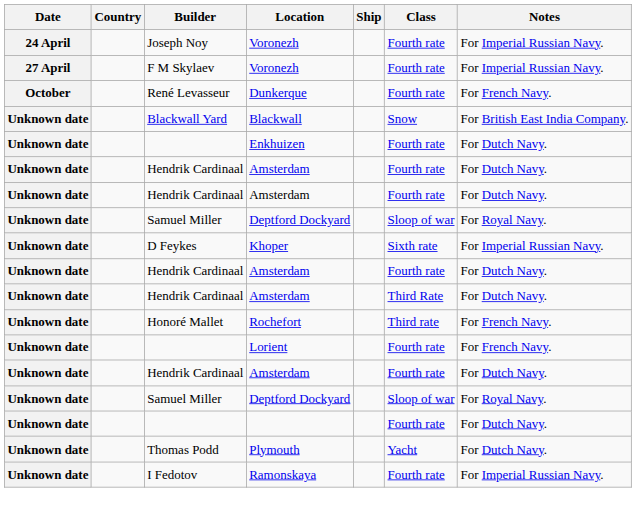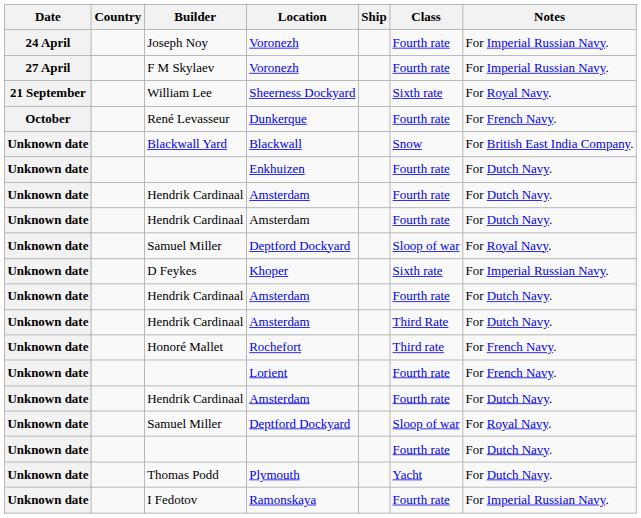 <table class="wikitable sortable" style="font-size:1.00em; line-height:1.5em;">
 <tr>
 <th>Date</th>
 <th>Country</th>
 <th>Builder</th>
 <th>Location</th>
 <th>Ship</th>
 <th>Class</th>
 <th>Notes</th>
 </tr>
 <tr ---->
 <th>24 April</th>
 <td></td>
 <td>Joseph Noy</td>
 <td><a href='#'>Voronezh</a></td>
 <td><strong></strong></td>
 <td><a href='#'>Fourth rate</a></td>
 <td>For <a href='#'>Imperial Russian Navy</a>.</td>
 </tr>
 <tr ---->
 <th>27 April</th>
 <td></td>
 <td>F M Skylaev</td>
 <td><a href='#'>Voronezh</a></td>
 <td><strong></strong></td>
 <td><a href='#'>Fourth rate</a></td>
 <td>For <a href='#'>Imperial Russian Navy</a>.</td>
+</tr>
+<tr ---->
+<th>21 September</th>
+<td></td>
+<td>William Lee</td>
+<td><a href='#'>Sheerness Dockyard</a></td>
+<td><strong></strong></td>
+<td><a href='#'>Sixth rate</a></td>
+<td>For <a href='#'>Royal Navy</a>.</td>
 </tr>
 <tr ---->
 <th>October</th>
 <td></td>
 <td>René Levasseur</td>
 <td><a href='#'>Dunkerque</a></td>
 <td><strong></strong></td>
 <td><a href='#'>Fourth rate</a></td>
 <td>For <a href='#'>French Navy</a>.</td>
 </tr>
 <tr ---->
 <th>Unknown date</th>
 <td></td>
 <td><a href='#'>Blackwall Yard</a></td>
 <td><a href='#'>Blackwall</a></td>
 <td><strong></strong></td>
 <td><a href='#'>Snow</a></td>
 <td>For <a href='#'>British East India Company</a>.</td>
 </tr>
 <tr ---->
 <th>Unknown date</th>
 <td></td>
 <td></td>
 <td><a href='#'>Enkhuizen</a></td>
 <td><strong></strong></td>
 <td><a href='#'>Fourth rate</a></td>
 <td>For <a href='#'>Dutch Navy</a>.</td>
 </tr>
 <tr ---->
 <th>Unknown date</th>
 <td></td>
 <td>Hendrik Cardinaal</td>
 <td><a href='#'>Amsterdam</a></td>
 <td><strong></strong></td>
 <td><a href='#'>Fourth rate</a></td>
 <td>For <a href='#'>Dutch Navy</a>.</td>
 </tr>
 <tr ---->
 <th>Unknown date</th>
 <td></td>
 <td>Hendrik Cardinaal</td>
 <td>Amsterdam</td>
 <td><strong></strong></td>
 <td><a href='#'>Fourth rate</a></td>
 <td>For <a href='#'>Dutch Navy</a>.</td>
 </tr>
 <tr ---->
 <th>Unknown date</th>
 <td></td>
 <td>Samuel Miller</td>
 <td><a href='#'>Deptford Dockyard</a></td>
 <td><strong></strong></td>
 <td><a href='#'>Sloop of war</a></td>
 <td>For <a href='#'>Royal Navy</a>.</td>
 </tr>
 <tr ---->
 <th>Unknown date</th>
 <td></td>
 <td>D Feykes</td>
 <td><a href='#'>Khoper</a></td>
 <td><strong></strong></td>
 <td><a href='#'>Sixth rate</a></td>
 <td>For <a href='#'>Imperial Russian Navy</a>.</td>
 </tr>
 <tr ---->
 <th>Unknown date</th>
 <td></td>
 <td>Hendrik Cardinaal</td>
 <td><a href='#'>Amsterdam</a></td>
 <td><strong></strong></td>
 <td><a href='#'>Fourth rate</a></td>
 <td>For <a href='#'>Dutch Navy</a>.</td>
 </tr>
 <tr ---->
 <th>Unknown date</th>
 <td></td>
 <td>Hendrik Cardinaal</td>
 <td><a href='#'>Amsterdam</a></td>
 <td><strong></strong></td>
 <td><a href='#'>Third Rate</a></td>
 <td>For <a href='#'>Dutch Navy</a>.</td>
 </tr>
 <tr ---->
 <th>Unknown date</th>
 <td></td>
 <td>Honoré Mallet</td>
 <td><a href='#'>Rochefort</a></td>
 <td><strong></strong></td>
 <td><a href='#'>Third rate</a></td>
 <td>For <a href='#'>French Navy</a>.</td>
 </tr>
 <tr ---->
 <th>Unknown date</th>
 <td></td>
 <td></td>
 <td><a href='#'>Lorient</a></td>
 <td><strong></strong></td>
 <td><a href='#'>Fourth rate</a></td>
 <td>For <a href='#'>French Navy</a>.</td>
 </tr>
 <tr ---->
 <th>Unknown date</th>
 <td></td>
 <td>Hendrik Cardinaal</td>
 <td><a href='#'>Amsterdam</a></td>
 <td><strong></strong></td>
 <td><a href='#'>Fourth rate</a></td>
 <td>For <a href='#'>Dutch Navy</a>.</td>
 </tr>
 <tr ---->
 <th>Unknown date</th>
 <td></td>
 <td>Samuel Miller</td>
 <td><a href='#'>Deptford Dockyard</a></td>
 <td><strong></strong></td>
 <td><a href='#'>Sloop of war</a></td>
 <td>For <a href='#'>Royal Navy</a>.</td>
 </tr>
 <tr ---->
 <th>Unknown date</th>
 <td></td>
 <td></td>
 <td></td>
 <td><strong></strong></td>
 <td><a href='#'>Fourth rate</a></td>
 <td>For <a href='#'>Dutch Navy</a>.</td>
 </tr>
 <tr ---->
 <th>Unknown date</th>
 <td></td>
 <td>Thomas Podd</td>
 <td><a href='#'>Plymouth</a></td>
 <td><strong></strong></td>
 <td><a href='#'>Yacht</a></td>
 <td>For <a href='#'>Dutch Navy</a>.</td>
 </tr>
 <tr ---->
 <th>Unknown date</th>
 <td></td>
 <td>I Fedotov</td>
 <td><a href='#'>Ramonskaya</a></td>
 <td><strong></strong></td>
 <td><a href='#'>Fourth rate</a></td>
 <td>For <a href='#'>Imperial Russian Navy</a>.</td>
 </tr>
 </table>
